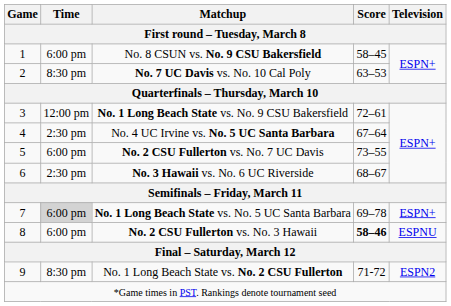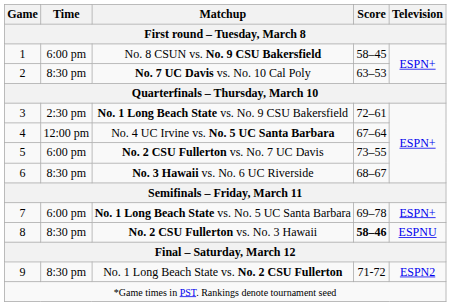 <table class="wikitable" style="font-size: 95%;text-align:center">
 <tr>
 <th>Game</th>
 <th>Time </th>
 <th>Matchup</th>
 <th>Score</th>
 <th>Television</th>
 </tr>
 <tr>
 <th colspan=5>First round – Tuesday, March 8</th>
 </tr>
 <tr>
 <td>1</td>
 <td>6:00 pm</td>
 <td>No. 8 CSUN  vs. <strong>No. 9 CSU Bakersfield</strong></td>
 <td>58–45</td>
 <td rowspan=2><a href='#'>ESPN+</a></td>
 </tr>
 <tr>
 <td>2</td>
 <td>8:30 pm</td>
 <td><strong>No. 7 UC Davis</strong> vs. No. 10 Cal Poly</td>
 <td>63–53</td>
 </tr>
 <tr>
 <th colspan=5>Quarterfinals – Thursday, March 10</th>
 </tr>
 <tr>
 <td>3</td>
-<td>12:00 pm</td>
+<td>2:30 pm</td>
 <td><strong>No. 1 Long Beach State</strong> vs. No. 9 CSU Bakersfield</td>
 <td>72–61</td>
 <td rowspan=4><a href='#'>ESPN+</a></td>
 </tr>
 <tr>
 <td>4</td>
-<td>2:30 pm</td>
+<td>12:00 pm</td>
 <td>No. 4 UC Irvine vs. <strong>No. 5 UC Santa Barbara</strong></td>
 <td>67–64</td>
 </tr>
 <tr>
 <td>5</td>
 <td>6:00 pm</td>
 <td><strong>No. 2 CSU Fullerton</strong> vs. No. 7 UC Davis</td>
 <td>73–55</td>
 </tr>
 <tr>
 <td>6</td>
-<td>2:30 pm</td>
+<td>8:30 pm</td>
 <td><strong>No. 3 Hawaii</strong> vs. No. 6 UC Riverside</td>
 <td>68–67</td>
 </tr>
 <tr>
 <th colspan=5>Semifinals – Friday, March 11</th>
 </tr>
 <tr>
 <td>7</td>
-<td style="background: lightgrey;">6:00 pm</td>
+<td>6:00 pm</td>
 <td><strong>No. 1 Long Beach State</strong> vs. No. 5 UC Santa Barbara</td>
 <td>69–78</td>
 <td><a href='#'>ESPN+</a></td>
 </tr>
 <tr>
 <td>8</td>
-<td>6:00 pm</td>
+<td>8:30 pm</td>
 <td><strong>No. 2 CSU Fullerton</strong> vs. No. 3 Hawaii</td>
 <td><strong>58–46</strong></td>
 <td><a href='#'>ESPNU</a></td>
 </tr>
 <tr>
 <th colspan=5>Final – Saturday, March 12</th>
 </tr>
 <tr>
 <td>9</td>
 <td>8:30 pm</td>
 <td>No. 1 Long Beach State vs. <strong>No. 2 CSU Fullerton</strong></td>
 <td>71-72</td>
 <td><a href='#'>ESPN2</a></td>
 </tr>
 <tr>
 <td colspan=5><small>*Game times in <a href='#'>PST</a>. Rankings denote tournament seed</small></td>
 </tr>
 </table>
